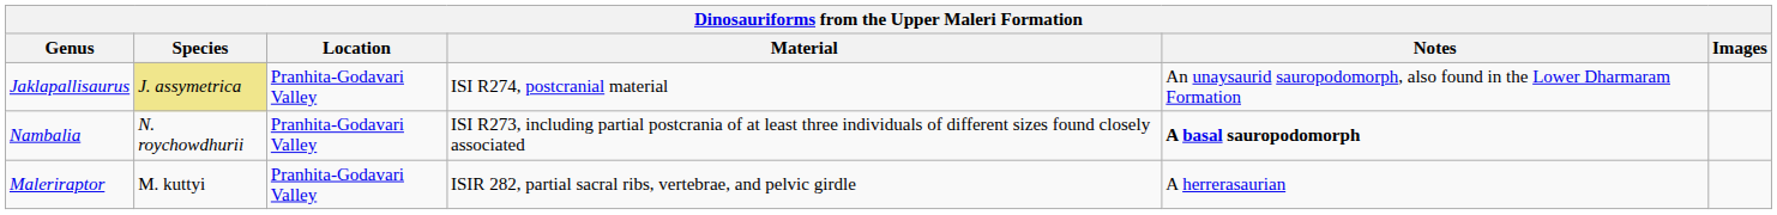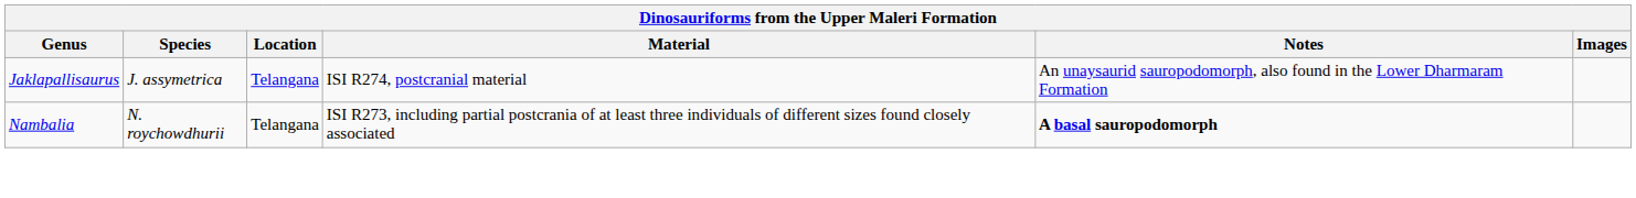 <table class="wikitable" align="center">
 <tr>
 <th colspan="6" align="center"><strong><a href='#'>Dinosauriforms</a> from the Upper Maleri Formation</strong></th>
 </tr>
 <tr>
 <th>Genus</th>
 <th>Species</th>
 <th>Location</th>
 <th>Material</th>
 <th>Notes</th>
 <th>Images</th>
 </tr>
 <tr>
 <td><em><a href='#'>Jaklapallisaurus</a></em></td>
-<td style="background: khaki;"><em>J. assymetrica</em></td>
-<td><a href='#'>Pranhita-Godavari Valley</a></td>
+<td><em>J. assymetrica</em></td>
+<td><a href='#'>Telangana</a></td>
 <td>ISI R274, <a href='#'>postcranial</a> material</td>
 <td>An <a href='#'>unaysaurid</a> <a href='#'>sauropodomorph</a>, also found in the <a href='#'>Lower Dharmaram Formation</a></td>
 <td></td>
 </tr>
 <tr>
 <td><em><a href='#'>Nambalia</a></em></td>
 <td><em>N. roychowdhurii </em></td>
-<td><a href='#'>Pranhita-Godavari Valley</a></td>
+<td>Telangana</td>
 <td>ISI R273, including partial postcrania of at least three individuals of different sizes found closely associated</td>
 <td><strong>A <a href='#'>basal</a> sauropodomorph</strong></td>
 <td></td>
 </tr>
-<tr>
-<td><em><a href='#'>Maleriraptor</a></td>
-<td></em>M. kuttyi<em></td>
-<td><a href='#'>Pranhita-Godavari Valley</a></td>
-<td>ISIR 282, partial sacral ribs, vertebrae, and pelvic girdle</td>
-<td>A <a href='#'>herrerasaurian</a></td>
-<td></td>
-</tr>
 </table>
